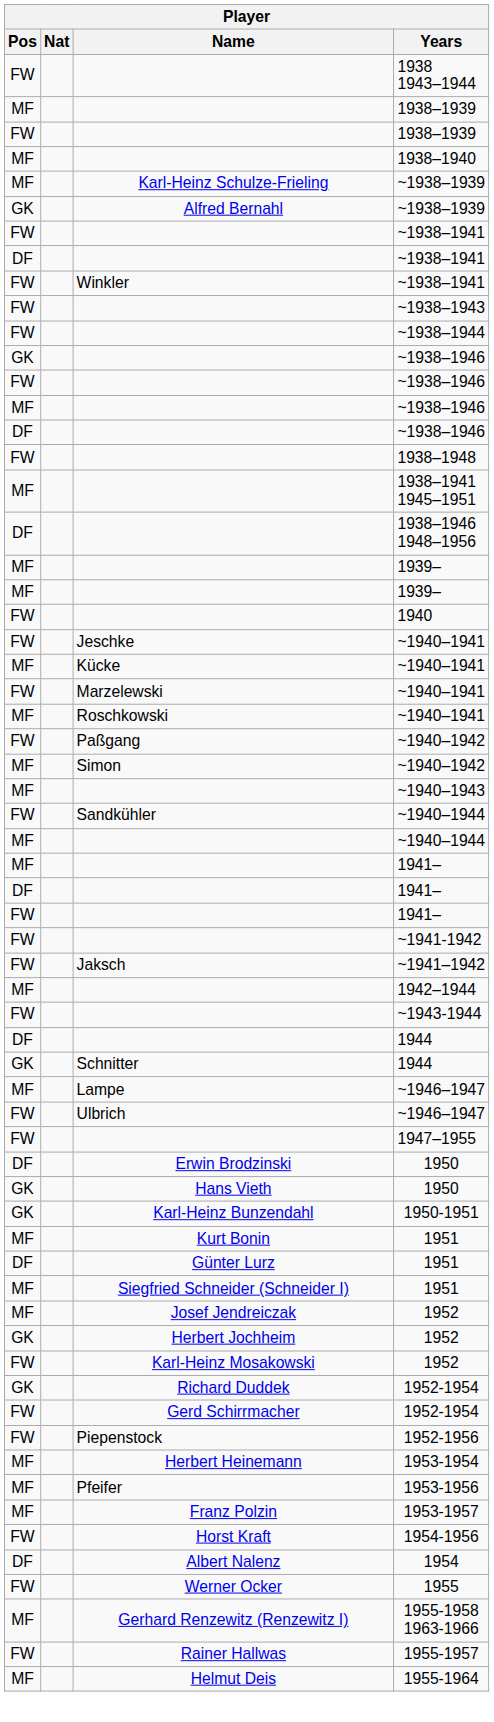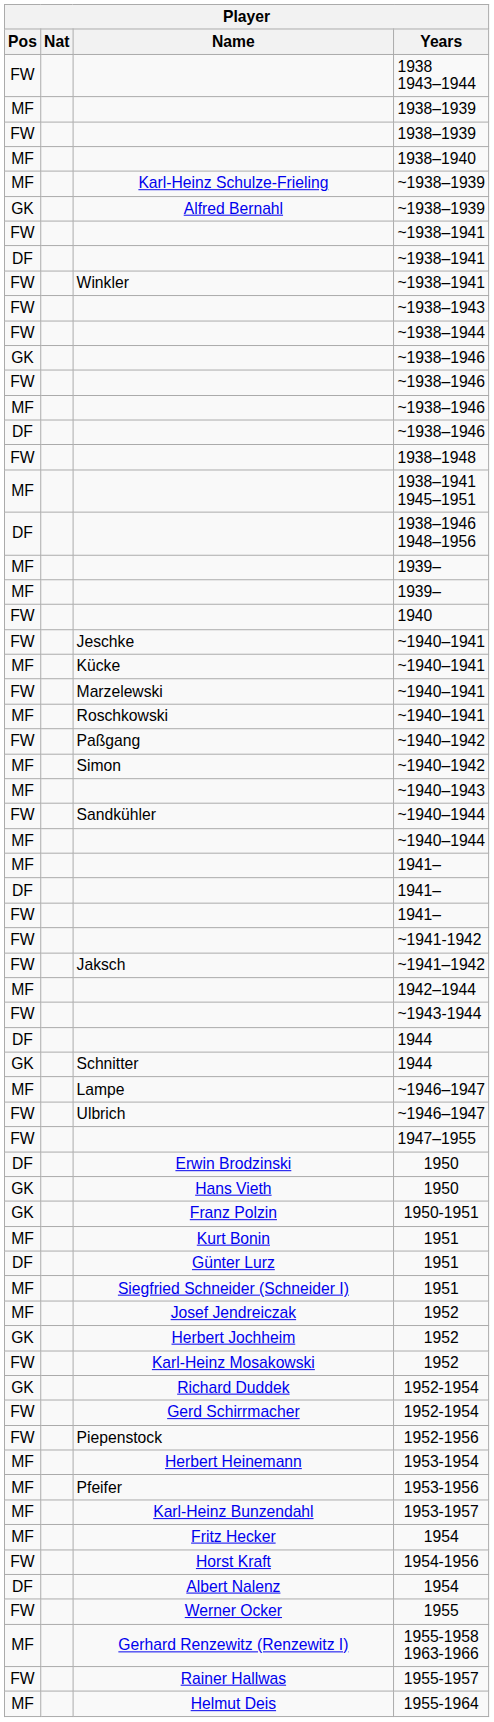 <table class="wikitable sortable" style="text-align:center;">
 <tr>
 <th colspan="4">Player</th>
 </tr>
 <tr>
 <th>Pos</th>
 <th>Nat</th>
 <th style="width:20em">Name</th>
 <th>Years</th>
 </tr>
 <tr>
 <td>FW</td>
 <td></td>
 <td align="left"></td>
 <td align="left">1938<br>1943–1944</td>
 </tr>
 <tr>
 <td>MF</td>
 <td></td>
 <td align="left"></td>
 <td align="left">1938–1939</td>
 </tr>
 <tr>
 <td>FW</td>
 <td></td>
 <td align="left"></td>
 <td align="left">1938–1939</td>
 </tr>
 <tr>
 <td>MF</td>
 <td></td>
 <td align="left"></td>
 <td align="left">1938–1940</td>
 </tr>
 <tr>
 <td>MF</td>
 <td></td>
 <td><a href='#'>Karl-Heinz Schulze-Frieling</a></td>
 <td align="left">~1938–1939</td>
 </tr>
 <tr>
 <td>GK</td>
 <td></td>
 <td><a href='#'>Alfred Bernahl</a></td>
 <td align="left">~1938–1939</td>
 </tr>
 <tr>
 <td>FW</td>
 <td></td>
 <td align="left"></td>
 <td align="left">~1938–1941</td>
 </tr>
 <tr>
 <td>DF</td>
 <td></td>
 <td align="left"></td>
 <td align="left">~1938–1941</td>
 </tr>
 <tr>
 <td>FW</td>
 <td></td>
 <td align="left">Winkler</td>
 <td align="left">~1938–1941</td>
 </tr>
 <tr>
 <td>FW</td>
 <td></td>
 <td align="left"></td>
 <td align="left">~1938–1943</td>
 </tr>
 <tr>
 <td>FW</td>
 <td></td>
 <td align="left"></td>
 <td align="left">~1938–1944</td>
 </tr>
 <tr>
 <td>GK</td>
 <td></td>
 <td align="left"></td>
 <td align="left">~1938–1946</td>
 </tr>
 <tr>
 <td>FW</td>
 <td></td>
 <td align="left"></td>
 <td align="left">~1938–1946</td>
 </tr>
 <tr>
 <td>MF</td>
 <td></td>
 <td align="left"></td>
 <td align="left">~1938–1946</td>
 </tr>
 <tr>
 <td>DF</td>
 <td></td>
 <td align="left"></td>
 <td align="left">~1938–1946</td>
 </tr>
 <tr>
 <td>FW</td>
 <td></td>
 <td align="left"></td>
 <td align="left">1938–1948</td>
 </tr>
 <tr>
 <td>MF</td>
 <td></td>
 <td align="left"><em></em></td>
 <td align="left">1938–1941<br>1945–1951</td>
 </tr>
 <tr>
 <td>DF</td>
 <td></td>
 <td align="left"><em></em></td>
 <td align="left">1938–1946<br>1948–1956</td>
 </tr>
 <tr>
 <td>MF</td>
 <td></td>
 <td align="left"><em></em></td>
 <td align="left">1939–</td>
 </tr>
 <tr>
 <td>MF</td>
 <td></td>
 <td align="left"><em></em></td>
 <td align="left">1939–</td>
 </tr>
 <tr>
 <td>FW</td>
 <td></td>
 <td align="left"></td>
 <td align="left">1940</td>
 </tr>
 <tr>
 <td>FW</td>
 <td></td>
 <td align="left">Jeschke</td>
 <td align="left">~1940–1941</td>
 </tr>
 <tr>
 <td>MF</td>
 <td></td>
 <td align="left">Kücke</td>
 <td align="left">~1940–1941</td>
 </tr>
 <tr>
 <td>FW</td>
 <td></td>
 <td align="left">Marzelewski</td>
 <td align="left">~1940–1941</td>
 </tr>
 <tr>
 <td>MF</td>
 <td></td>
 <td align="left">Roschkowski</td>
 <td align="left">~1940–1941</td>
 </tr>
 <tr>
 <td>FW</td>
 <td></td>
 <td align="left">Paßgang</td>
 <td align="left">~1940–1942</td>
 </tr>
 <tr>
 <td>MF</td>
 <td></td>
 <td align="left">Simon</td>
 <td align="left">~1940–1942</td>
 </tr>
 <tr>
 <td>MF</td>
 <td></td>
 <td align="left"></td>
 <td align="left">~1940–1943</td>
 </tr>
 <tr>
 <td>FW</td>
 <td></td>
 <td align="left">Sandkühler</td>
 <td align="left">~1940–1944</td>
 </tr>
 <tr>
 <td>MF</td>
 <td></td>
 <td align="left"></td>
 <td align="left">~1940–1944</td>
 </tr>
 <tr>
 <td>MF</td>
 <td></td>
 <td align="left"><em></em></td>
 <td align="left">1941–</td>
 </tr>
 <tr>
 <td>DF</td>
 <td></td>
 <td align="left"><em></em></td>
 <td align="left">1941–</td>
 </tr>
 <tr>
 <td>FW</td>
 <td></td>
 <td align="left"><em></em></td>
 <td align="left">1941–</td>
 </tr>
 <tr>
 <td>FW</td>
 <td></td>
 <td align="left"></td>
 <td align="left">~1941-1942</td>
 </tr>
 <tr>
 <td>FW</td>
 <td></td>
 <td align="left">Jaksch</td>
 <td align="left">~1941–1942</td>
 </tr>
 <tr>
 <td>MF</td>
 <td></td>
 <td align="left"></td>
 <td align="left">1942–1944</td>
 </tr>
 <tr>
 <td>FW</td>
 <td></td>
 <td align="left"></td>
 <td align="left">~1943-1944</td>
 </tr>
 <tr>
 <td>DF</td>
 <td></td>
 <td align="left"></td>
 <td align="left">1944</td>
 </tr>
 <tr>
 <td>GK</td>
 <td></td>
 <td align="left">Schnitter</td>
 <td align="left">1944</td>
 </tr>
 <tr>
 <td>MF</td>
 <td></td>
 <td align="left">Lampe</td>
 <td align="left">~1946–1947</td>
 </tr>
 <tr>
 <td>FW</td>
 <td></td>
 <td align="left">Ulbrich</td>
 <td align="left">~1946–1947</td>
 </tr>
 <tr>
 <td>FW</td>
 <td></td>
 <td align="left"><em></em></td>
 <td align="left">1947–1955</td>
 </tr>
 <tr>
 <td>DF</td>
 <td></td>
 <td><a href='#'>Erwin Brodzinski</a></td>
 <td>1950</td>
 </tr>
 <tr>
 <td>GK</td>
 <td></td>
 <td><a href='#'>Hans Vieth</a></td>
 <td>1950</td>
 </tr>
 <tr>
 <td>GK</td>
 <td></td>
-<td><a href='#'>Karl-Heinz Bunzendahl</a></td>
+<td><a href='#'>Franz Polzin</a></td>
 <td>1950-1951</td>
 </tr>
 <tr>
 <td>MF</td>
 <td></td>
 <td><a href='#'>Kurt Bonin</a></td>
 <td>1951</td>
 </tr>
 <tr>
 <td>DF</td>
 <td></td>
 <td><a href='#'>Günter Lurz</a></td>
 <td>1951</td>
 </tr>
 <tr>
 <td>MF</td>
 <td></td>
 <td><a href='#'>Siegfried Schneider (Schneider I)</a></td>
 <td>1951</td>
 </tr>
 <tr>
 <td>MF</td>
 <td></td>
 <td><a href='#'>Josef Jendreiczak</a></td>
 <td>1952</td>
 </tr>
 <tr>
 <td>GK</td>
 <td></td>
 <td><a href='#'>Herbert Jochheim</a></td>
 <td>1952</td>
 </tr>
 <tr>
 <td>FW</td>
 <td></td>
 <td><a href='#'>Karl-Heinz Mosakowski</a></td>
 <td>1952</td>
 </tr>
 <tr>
 <td>GK</td>
 <td></td>
 <td><a href='#'>Richard Duddek</a></td>
 <td>1952-1954</td>
 </tr>
 <tr>
 <td>FW</td>
 <td></td>
 <td><a href='#'>Gerd Schirrmacher</a></td>
 <td>1952-1954</td>
 </tr>
 <tr>
 <td>FW</td>
 <td></td>
 <td align="left">Piepenstock</td>
 <td>1952-1956</td>
 </tr>
 <tr>
 <td>MF</td>
 <td></td>
 <td><a href='#'>Herbert Heinemann</a></td>
 <td>1953-1954</td>
 </tr>
 <tr>
 <td>MF</td>
 <td></td>
 <td align="left">Pfeifer</td>
 <td>1953-1956</td>
 </tr>
 <tr>
 <td>MF</td>
 <td></td>
-<td><a href='#'>Franz Polzin</a></td>
+<td><a href='#'>Karl-Heinz Bunzendahl</a></td>
 <td>1953-1957</td>
+</tr>
+<tr>
+<td>MF</td>
+<td></td>
+<td><a href='#'>Fritz Hecker</a></td>
+<td>1954</td>
 </tr>
 <tr>
 <td>FW</td>
 <td></td>
 <td><a href='#'>Horst Kraft</a></td>
 <td>1954-1956</td>
 </tr>
 <tr>
 <td>DF</td>
 <td></td>
 <td><a href='#'>Albert Nalenz</a></td>
 <td>1954</td>
 </tr>
 <tr>
 <td>FW</td>
 <td></td>
 <td><a href='#'>Werner Ocker</a></td>
 <td>1955</td>
 </tr>
 <tr>
 <td>MF</td>
 <td></td>
 <td><a href='#'>Gerhard Renzewitz (Renzewitz I)</a></td>
 <td>1955-1958<br>1963-1966</td>
 </tr>
 <tr>
 <td>FW</td>
 <td></td>
 <td><a href='#'>Rainer Hallwas</a></td>
 <td>1955-1957</td>
 </tr>
 <tr>
 <td>MF</td>
 <td></td>
 <td><a href='#'>Helmut Deis</a></td>
 <td>1955-1964</td>
 </tr>
 </table>
